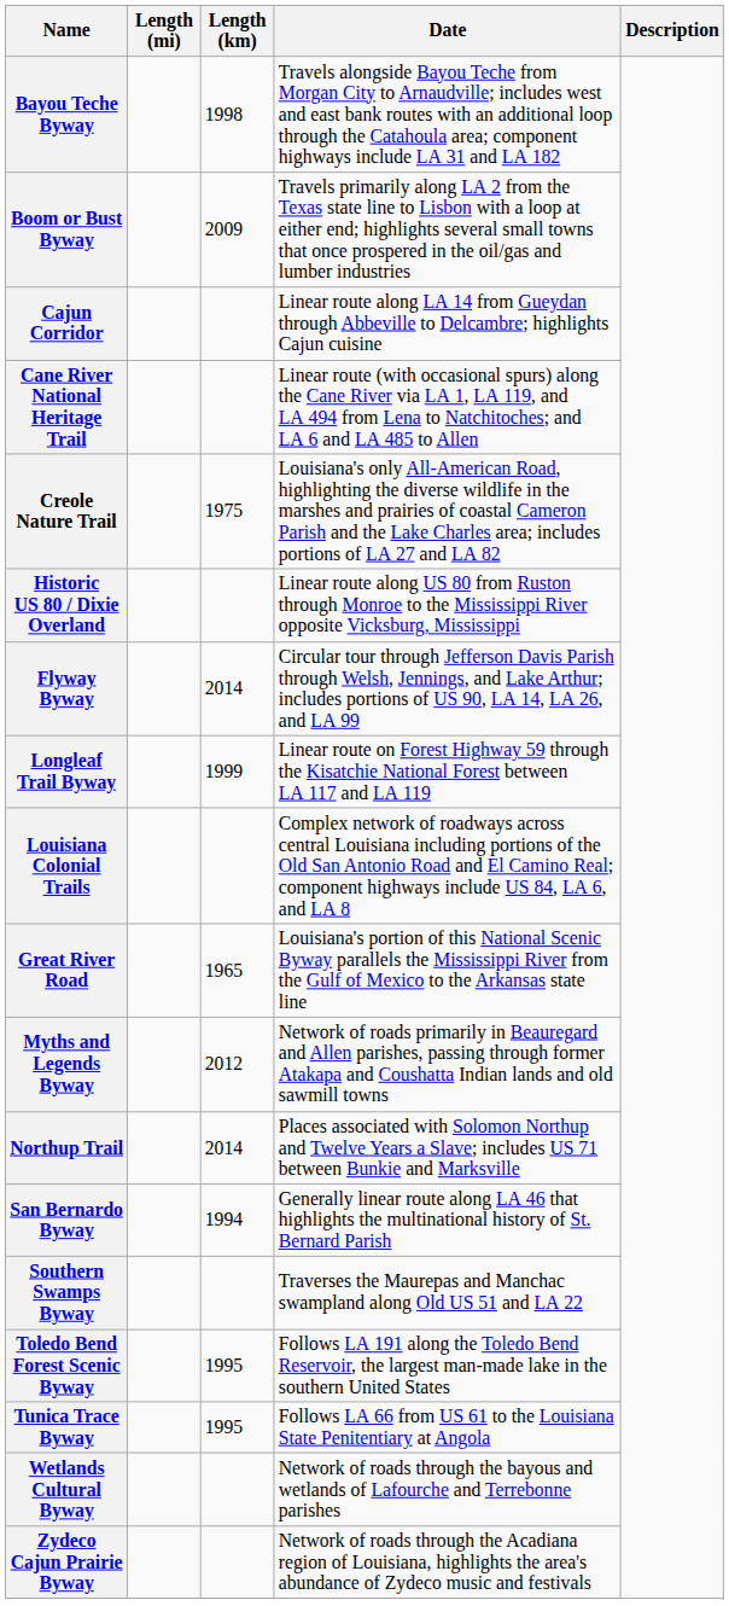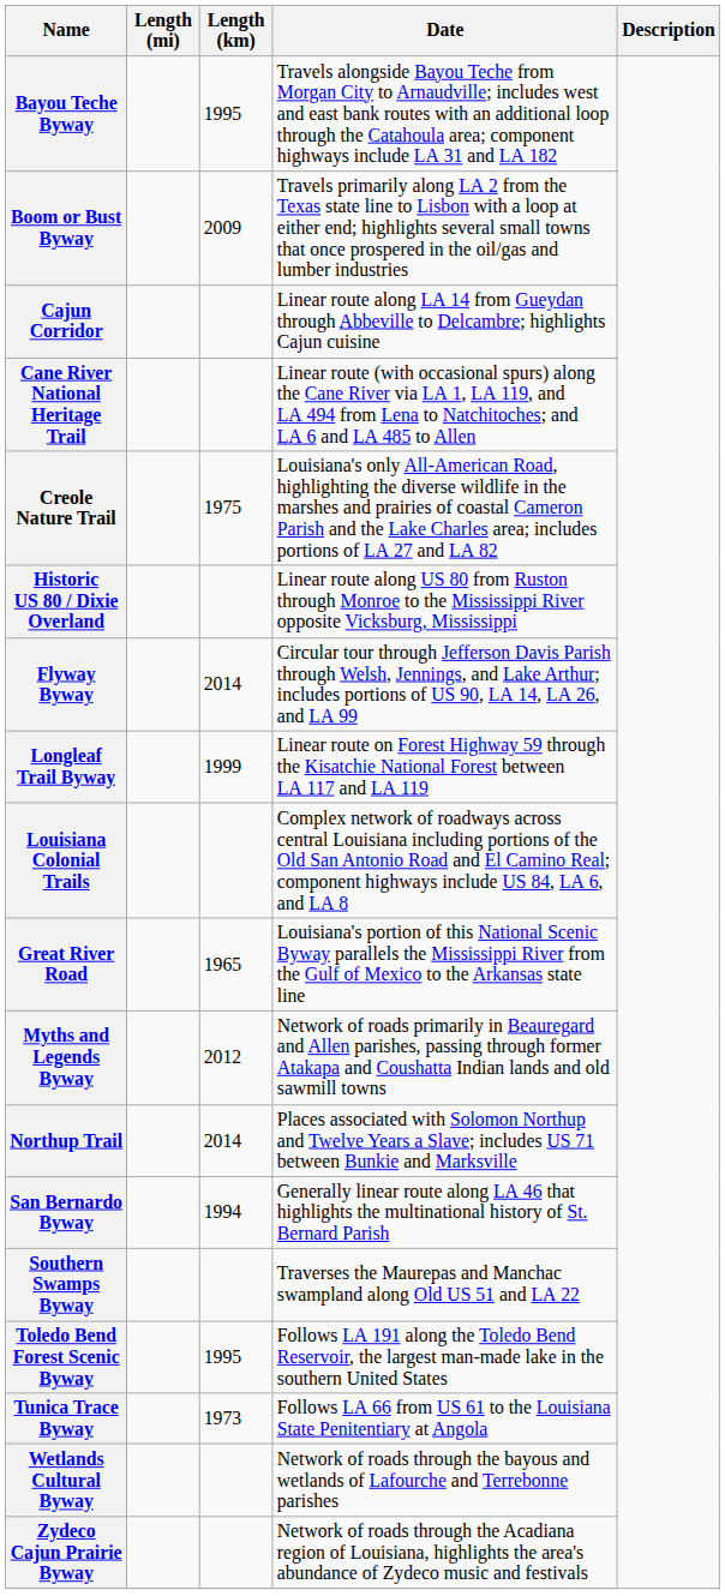 <table class="wikitable sortable plainrowheaders">
 <tr>
 <th scope="col">Name</th>
 <th scope="col">Length (mi)</th>
 <th scope="col">Length (km)</th>
 <th scope="col">Date</th>
 <th scope="col" class="unsortable">Description</th>
 </tr>
 <tr>
 <th scope="row"><a href='#'>Bayou Teche Byway</a></th>
 <td></td>
-<td>1998</td>
+<td>1995</td>
 <td>Travels alongside <a href='#'>Bayou Teche</a> from <a href='#'>Morgan City</a> to <a href='#'>Arnaudville</a>; includes west and east bank routes with an additional loop through the <a href='#'>Catahoula</a> area; component highways include <a href='#'>LA 31</a> and <a href='#'>LA 182</a></td>
 </tr>
 <tr>
 <th scope="row"><a href='#'>Boom or Bust Byway</a></th>
 <td></td>
 <td>2009</td>
 <td>Travels primarily along <a href='#'>LA 2</a> from the <a href='#'>Texas</a> state line to <a href='#'>Lisbon</a> with a loop at either end; highlights several small towns that once prospered in the oil/gas and lumber industries</td>
 </tr>
 <tr>
 <th scope="row"><a href='#'>Cajun Corridor</a></th>
 <td></td>
 <td></td>
 <td>Linear route along <a href='#'>LA 14</a> from <a href='#'>Gueydan</a> through <a href='#'>Abbeville</a> to <a href='#'>Delcambre</a>; highlights Cajun cuisine</td>
 </tr>
 <tr>
 <th scope="row"><a href='#'>Cane River National Heritage Trail</a></th>
 <td></td>
 <td></td>
 <td>Linear route (with occasional spurs) along the <a href='#'>Cane River</a> via <a href='#'>LA 1</a>, <a href='#'>LA 119</a>, and <a href='#'>LA 494</a> from <a href='#'>Lena</a> to <a href='#'>Natchitoches</a>; and <a href='#'>LA 6</a> and <a href='#'>LA 485</a> to <a href='#'>Allen</a></td>
 </tr>
 <tr>
 <th scope="row">Creole Nature Trail</th>
 <td></td>
 <td>1975</td>
 <td>Louisiana's only <a href='#'>All-American Road</a>, highlighting the diverse wildlife in the marshes and prairies of coastal <a href='#'>Cameron Parish</a> and the <a href='#'>Lake Charles</a> area; includes portions of <a href='#'>LA 27</a> and <a href='#'>LA 82</a></td>
 </tr>
 <tr>
 <th scope="row"><a href='#'>Historic US 80 / Dixie Overland</a></th>
 <td></td>
 <td></td>
 <td>Linear route along <a href='#'>US 80</a> from <a href='#'>Ruston</a> through <a href='#'>Monroe</a> to the <a href='#'>Mississippi River</a> opposite <a href='#'>Vicksburg, Mississippi</a></td>
 </tr>
 <tr>
 <th scope="row"><a href='#'>Flyway Byway</a></th>
 <td></td>
 <td>2014</td>
 <td>Circular tour through <a href='#'>Jefferson Davis Parish</a> through <a href='#'>Welsh</a>, <a href='#'>Jennings</a>, and <a href='#'>Lake Arthur</a>; includes portions of <a href='#'>US 90</a>, <a href='#'>LA 14</a>, <a href='#'>LA 26</a>, and <a href='#'>LA 99</a></td>
 </tr>
 <tr>
 <th scope="row"><a href='#'>Longleaf Trail Byway</a></th>
 <td></td>
 <td>1999</td>
 <td>Linear route on <a href='#'>Forest Highway 59</a> through the <a href='#'>Kisatchie National Forest</a> between <a href='#'>LA 117</a> and <a href='#'>LA 119</a></td>
 </tr>
 <tr>
 <th scope="row"><a href='#'>Louisiana Colonial Trails</a></th>
 <td></td>
 <td></td>
 <td>Complex network of roadways across central Louisiana including portions of the <a href='#'>Old San Antonio Road</a> and <a href='#'>El Camino Real</a>; component highways include <a href='#'>US 84</a>, <a href='#'>LA 6</a>, and <a href='#'>LA 8</a></td>
 </tr>
 <tr>
 <th scope="row"><a href='#'>Great River Road</a></th>
 <td></td>
 <td>1965</td>
 <td>Louisiana's portion of this <a href='#'>National Scenic Byway</a> parallels the <a href='#'>Mississippi River</a> from the <a href='#'>Gulf of Mexico</a> to the <a href='#'>Arkansas</a> state line</td>
 </tr>
 <tr>
 <th scope="row"><a href='#'>Myths and Legends Byway</a></th>
 <td></td>
 <td>2012</td>
 <td>Network of roads primarily in <a href='#'>Beauregard</a> and <a href='#'>Allen</a> parishes, passing through former <a href='#'>Atakapa</a> and <a href='#'>Coushatta</a> Indian lands and old sawmill towns</td>
 </tr>
 <tr>
 <th scope="row"><a href='#'>Northup Trail</a></th>
 <td></td>
 <td>2014</td>
 <td>Places associated with <a href='#'>Solomon Northup</a> and <a href='#'>Twelve Years a Slave</a>; includes <a href='#'>US 71</a> between <a href='#'>Bunkie</a> and <a href='#'>Marksville</a></td>
 </tr>
 <tr>
 <th scope="row"><a href='#'>San Bernardo Byway</a></th>
 <td></td>
 <td>1994</td>
 <td>Generally linear route along <a href='#'>LA 46</a> that highlights the multinational history of <a href='#'>St. Bernard Parish</a></td>
 </tr>
 <tr>
 <th scope="row"><a href='#'>Southern Swamps Byway</a></th>
 <td></td>
 <td></td>
 <td>Traverses the Maurepas and Manchac swampland along <a href='#'>Old US 51</a> and <a href='#'>LA 22</a></td>
 </tr>
 <tr>
 <th scope="row"><a href='#'>Toledo Bend Forest Scenic Byway</a></th>
 <td></td>
 <td>1995</td>
 <td>Follows <a href='#'>LA 191</a> along the <a href='#'>Toledo Bend Reservoir</a>, the largest man-made lake in the southern United States</td>
 </tr>
 <tr>
 <th scope="row"><a href='#'>Tunica Trace Byway</a></th>
 <td></td>
-<td>1995</td>
+<td>1973</td>
 <td>Follows <a href='#'>LA 66</a> from <a href='#'>US 61</a> to the <a href='#'>Louisiana State Penitentiary</a> at <a href='#'>Angola</a></td>
 </tr>
 <tr>
 <th scope="row"><a href='#'>Wetlands Cultural Byway</a></th>
 <td></td>
 <td></td>
 <td>Network of roads through the bayous and wetlands of <a href='#'>Lafourche</a> and <a href='#'>Terrebonne</a> parishes</td>
 </tr>
 <tr>
 <th scope="row"><a href='#'>Zydeco Cajun Prairie Byway</a></th>
 <td></td>
 <td></td>
 <td>Network of roads through the Acadiana region of Louisiana, highlights the area's abundance of Zydeco music and festivals</td>
 </tr>
 <tr>
 </tr>
 </table>
